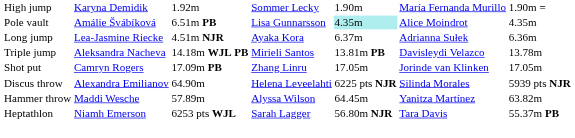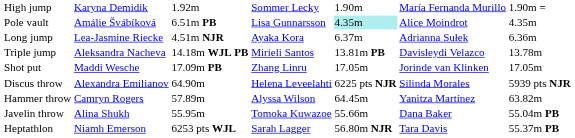 <table>
 <tr>
 <td>High jump<br></td>
 <td><a href='#'>Karyna Demidik</a><br></td>
 <td>1.92m <strong></strong></td>
 <td><a href='#'>Sommer Lecky</a><br></td>
 <td>1.90m <strong></strong></td>
 <td><a href='#'>María Fernanda Murillo</a><br></td>
 <td>1.90m <strong>= </strong></td>
 </tr>
 <tr>
 <td>Pole vault<br></td>
 <td><a href='#'>Amálie Švábíková</a><br></td>
 <td>6.51m <strong>PB</strong></td>
 <td><a href='#'>Lisa Gunnarsson</a><br></td>
 <td style="background: paleturquoise;">4.35m</td>
 <td><a href='#'>Alice Moindrot</a><br></td>
 <td>4.35m</td>
 </tr>
 <tr>
 <td>Long jump<br></td>
 <td><a href='#'>Lea-Jasmine Riecke</a><br></td>
 <td>4.51m <strong>NJR</strong></td>
 <td><a href='#'>Ayaka Kora</a><br></td>
 <td>6.37m</td>
 <td><a href='#'>Adrianna Sułek</a><br></td>
 <td>6.36m</td>
 </tr>
 <tr>
 <td>Triple jump<br></td>
 <td><a href='#'>Aleksandra Nacheva</a><br></td>
 <td>14.18m <strong>WJL</strong> <strong>PB</strong></td>
 <td><a href='#'>Mirieli Santos</a><br></td>
 <td>13.81m <strong>PB</strong></td>
 <td><a href='#'>Davisleydi Velazco</a><br></td>
 <td>13.78m</td>
 </tr>
 <tr>
 <td>Shot put<br></td>
-<td><a href='#'>Camryn Rogers</a><br></td>
+<td><a href='#'>Maddi Wesche</a><br></td>
 <td>17.09m <strong>PB</strong></td>
 <td><a href='#'>Zhang Linru</a><br></td>
 <td>17.05m</td>
 <td><a href='#'>Jorinde van Klinken</a><br></td>
 <td>17.05m</td>
 </tr>
 <tr>
 <td>Discus throw<br></td>
 <td><a href='#'>Alexandra Emilianov</a><br></td>
 <td>64.90m</td>
 <td><a href='#'>Helena Leveelahti</a><br></td>
 <td>6225 pts <strong>NJR</strong></td>
 <td><a href='#'>Silinda Morales</a><br></td>
 <td>5939 pts <strong>NJR</strong></td>
 </tr>
 <tr>
 <td>Hammer throw<br></td>
-<td><a href='#'>Maddi Wesche</a><br></td>
+<td><a href='#'>Camryn Rogers</a><br></td>
 <td>57.89m</td>
 <td><a href='#'>Alyssa Wilson</a><br></td>
 <td>64.45m</td>
 <td><a href='#'>Yanitza Martínez</a><br></td>
 <td>63.82m</td>
+</tr>
+<tr>
+<td>Javelin throw <br></td>
+<td><a href='#'>Alina Shukh</a><br></td>
+<td>55.95m</td>
+<td><a href='#'>Tomoka Kuwazoe</a><br></td>
+<td>55.66m</td>
+<td><a href='#'>Dana Baker</a><br></td>
+<td>55.04m <strong>PB</strong></td>
 </tr>
 <tr>
 <td>Heptathlon<br></td>
 <td><a href='#'>Niamh Emerson</a><br></td>
 <td>6253 pts <strong>WJL</strong></td>
 <td><a href='#'>Sarah Lagger</a><br></td>
 <td>56.80m <strong>NJR</strong></td>
 <td><a href='#'>Tara Davis</a><br></td>
 <td>55.37m <strong>PB</strong></td>
 </tr>
 </table>
